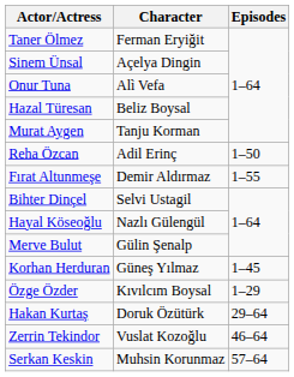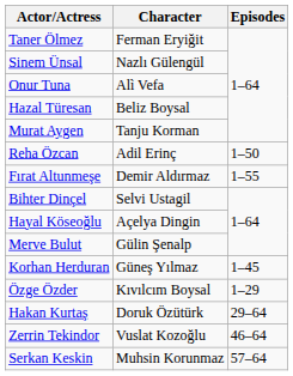 <table class="wikitable">
 <tr>
 <th>Actor/Actress</th>
 <th>Character</th>
 <th>Episodes</th>
 </tr>
 <tr>
 <td><a href='#'>Taner Ölmez</a></td>
 <td>Ferman Eryiğit</td>
 <td rowspan="5">1–64</td>
 </tr>
 <tr>
 <td><a href='#'>Sinem Ünsal</a></td>
-<td>Açelya Dingin</td>
+<td>Nazlı Gülengül</td>
 </tr>
 <tr>
 <td><a href='#'>Onur Tuna</a></td>
 <td>Alì Vefa</td>
 </tr>
 <tr>
 <td><a href='#'>Hazal Türesan</a></td>
 <td>Beliz Boysal</td>
 </tr>
 <tr>
 <td><a href='#'>Murat Aygen</a></td>
 <td>Tanju Korman</td>
 </tr>
 <tr>
 <td><a href='#'>Reha Özcan</a></td>
 <td>Adil Erinç</td>
 <td>1–50</td>
 </tr>
 <tr>
 <td><a href='#'>Fırat Altunmeşe</a></td>
 <td>Demir Aldırmaz</td>
 <td>1–55</td>
 </tr>
 <tr>
 <td><a href='#'>Bihter Dinçel</a></td>
 <td>Selvi Ustagil</td>
 <td rowspan="3">1–64</td>
 </tr>
 <tr>
 <td><a href='#'>Hayal Köseoğlu</a></td>
-<td>Nazlı Gülengül</td>
+<td>Açelya Dingin</td>
 </tr>
 <tr>
 <td><a href='#'>Merve Bulut</a></td>
 <td>Gülin Şenalp</td>
 </tr>
 <tr>
 <td><a href='#'>Korhan Herduran</a></td>
 <td>Güneş Yılmaz</td>
 <td>1–45</td>
 </tr>
 <tr>
 <td><a href='#'>Özge Özder</a></td>
 <td>Kıvılcım Boysal</td>
 <td>1–29</td>
 </tr>
 <tr>
 <td><a href='#'>Hakan Kurtaş</a></td>
 <td>Doruk Özütürk</td>
 <td>29–64</td>
 </tr>
 <tr>
 <td><a href='#'>Zerrin Tekindor</a></td>
 <td>Vuslat Kozoğlu</td>
 <td>46–64</td>
 </tr>
 <tr>
 <td><a href='#'>Serkan Keskin</a></td>
 <td>Muhsin Korunmaz</td>
 <td>57–64</td>
 </tr>
 </table>
